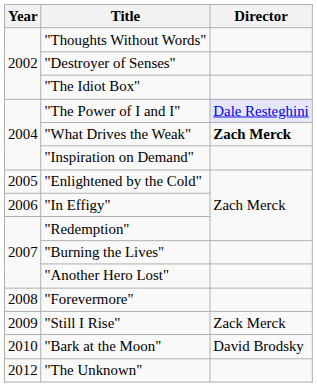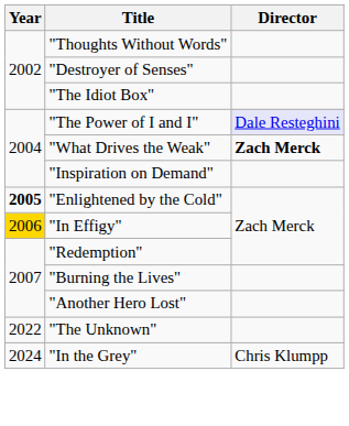 <table class="wikitable">
 <tr>
 <th>Year</th>
 <th>Title</th>
 <th>Director</th>
 </tr>
 <tr>
 <td rowspan="3">2002</td>
 <td>"Thoughts Without Words"</td>
 <td></td>
 </tr>
 <tr>
 <td>"Destroyer of Senses"</td>
 <td></td>
 </tr>
 <tr>
 <td>"The Idiot Box"</td>
 <td></td>
 </tr>
 <tr>
 <td rowspan="3">2004</td>
 <td>"The Power of I and I"</td>
 <td style="background: lavender;"><a href='#'>Dale Resteghini</a></td>
 </tr>
 <tr>
 <td>"What Drives the Weak"</td>
 <td><strong>Zach Merck</strong></td>
 </tr>
 <tr>
 <td>"Inspiration on Demand"</td>
 <td></td>
 </tr>
 <tr>
-<td>2005</td>
+<td><strong>2005</strong></td>
 <td>"Enlightened by the Cold"</td>
 <td rowspan="3">Zach Merck</td>
 </tr>
 <tr>
-<td>2006</td>
+<td style="background: gold;">2006</td>
 <td>"In Effigy"</td>
 </tr>
 <tr>
 <td rowspan="3">2007</td>
 <td>"Redemption"</td>
 </tr>
 <tr>
 <td>"Burning the Lives"</td>
 <td></td>
 </tr>
 <tr>
 <td>"Another Hero Lost"</td>
 <td></td>
 </tr>
 <tr>
-<td>2008</td>
-<td>"Forevermore"</td>
+<td>2022</td>
+<td>"The Unknown"</td>
 <td></td>
 </tr>
 <tr>
-<td>2009</td>
-<td>"Still I Rise"</td>
-<td>Zack Merck</td>
-</tr>
-<tr>
-<td>2010</td>
-<td>"Bark at the Moon"</td>
-<td>David Brodsky</td>
-</tr>
-<tr>
-<td>2012</td>
-<td>"The Unknown"</td>
-<td></td>
+<td>2024</td>
+<td>"In the Grey"</td>
+<td>Chris Klumpp</td>
 </tr>
 </table>
